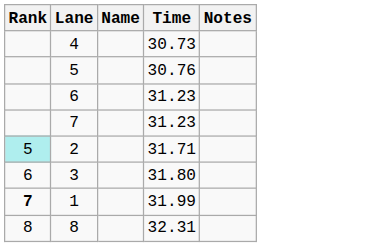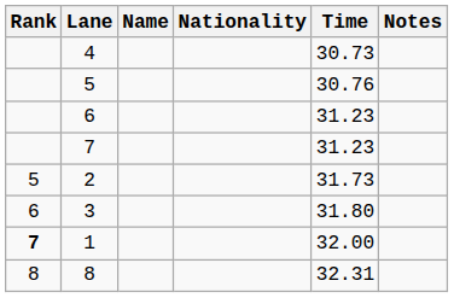 <table class="wikitable sortable" style="text-align:center">
 <tr>
 <th>Rank</th>
 <th>Lane</th>
 <th>Name</th>
+<th>Nationality</th>
 <th>Time</th>
 <th>Notes</th>
 </tr>
 <tr>
 <td></td>
 <td>4</td>
+<td align=left></td>
 <td align=left></td>
 <td>30.73</td>
 <td><strong></strong></td>
 </tr>
 <tr>
 <td></td>
 <td>5</td>
 <td align=left></td>
+<td align=left></td>
 <td>30.76</td>
 <td></td>
 </tr>
 <tr>
 <td></td>
 <td>6</td>
+<td align=left></td>
 <td align=left></td>
 <td>31.23</td>
 <td></td>
 </tr>
 <tr>
 <td></td>
 <td>7</td>
 <td align=left></td>
+<td align=left></td>
 <td>31.23</td>
 <td></td>
 </tr>
 <tr>
-<td style="background: paleturquoise;">5</td>
+<td>5</td>
 <td>2</td>
 <td align=left></td>
-<td>31.71</td>
+<td align=left></td>
+<td>31.73</td>
 <td></td>
 </tr>
 <tr>
 <td>6</td>
 <td>3</td>
+<td align=left></td>
 <td align=left></td>
 <td>31.80</td>
 <td></td>
 </tr>
 <tr>
 <td><strong>7</strong></td>
 <td>1</td>
 <td align=left></td>
-<td>31.99</td>
+<td align=left></td>
+<td>32.00</td>
 <td></td>
 </tr>
 <tr>
 <td>8</td>
 <td>8</td>
 <td align=left></td>
+<td align=left></td>
 <td>32.31</td>
 <td></td>
 </tr>
 </table>
